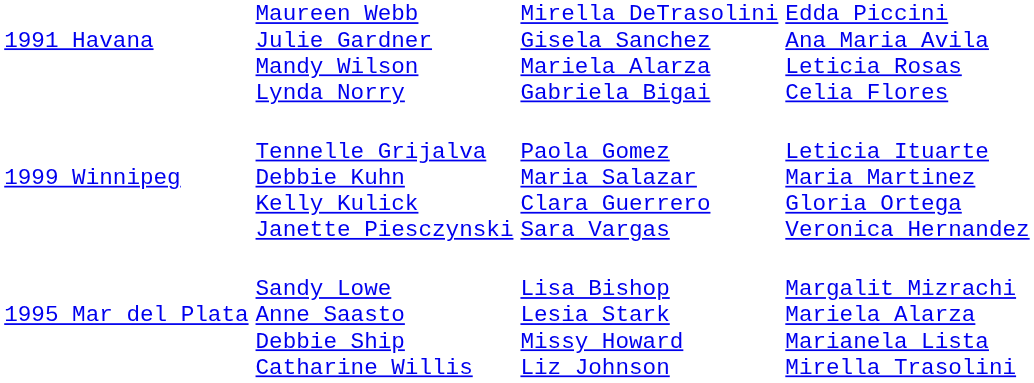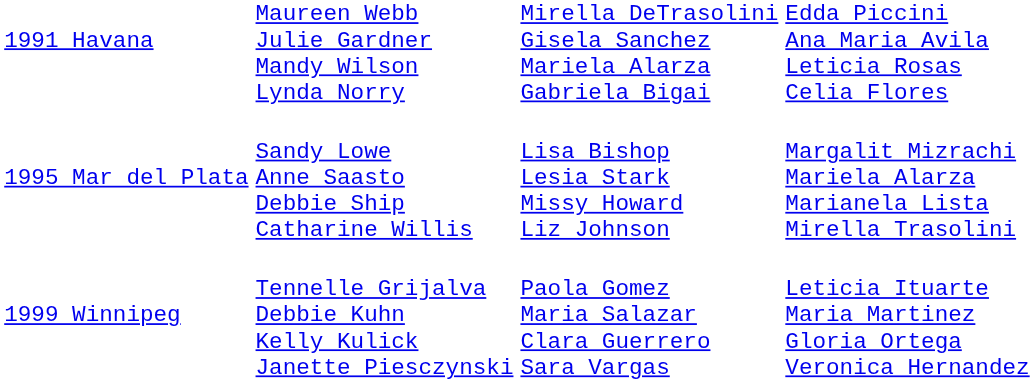 <table>
 <tr>
 <td><a href='#'>1991 Havana</a><br></td>
 <td><br><a href='#'>Maureen Webb</a><br><a href='#'>Julie Gardner</a><br><a href='#'>Mandy Wilson</a><br><a href='#'>Lynda Norry</a></td>
 <td><br><a href='#'>Mirella DeTrasolini</a><br><a href='#'>Gisela Sanchez</a><br><a href='#'>Mariela Alarza</a><br><a href='#'>Gabriela Bigai</a></td>
 <td><br><a href='#'>Edda Piccini</a><br><a href='#'>Ana Maria Avila</a><br><a href='#'>Leticia Rosas</a><br><a href='#'>Celia Flores</a></td>
 </tr>
 <tr>
+<td><a href='#'>1995 Mar del Plata</a><br></td>
+<td><br><a href='#'>Sandy Lowe</a><br><a href='#'>Anne Saasto</a><br><a href='#'>Debbie Ship</a><br><a href='#'>Catharine Willis</a></td>
+<td><br><a href='#'>Lisa Bishop</a><br><a href='#'>Lesia Stark</a><br><a href='#'>Missy Howard</a><br><a href='#'>Liz Johnson</a></td>
+<td><br><a href='#'>Margalit Mizrachi</a><br><a href='#'>Mariela Alarza</a><br><a href='#'>Marianela Lista</a><br><a href='#'>Mirella Trasolini</a></td>
+</tr>
+<tr>
 <td><a href='#'>1999 Winnipeg</a><br></td>
 <td><br><a href='#'>Tennelle Grijalva</a><br><a href='#'>Debbie Kuhn</a><br><a href='#'>Kelly Kulick</a><br><a href='#'>Janette Piesczynski</a></td>
 <td><br><a href='#'>Paola Gomez</a><br><a href='#'>Maria Salazar</a><br><a href='#'>Clara Guerrero</a><br><a href='#'>Sara Vargas</a></td>
 <td><br><a href='#'>Leticia Ituarte</a><br><a href='#'>Maria Martinez</a><br><a href='#'>Gloria Ortega</a><br><a href='#'>Veronica Hernandez</a></td>
 </tr>
-<tr>
-<td><a href='#'>1995 Mar del Plata</a><br></td>
-<td><br><a href='#'>Sandy Lowe</a><br><a href='#'>Anne Saasto</a><br><a href='#'>Debbie Ship</a><br><a href='#'>Catharine Willis</a></td>
-<td><br><a href='#'>Lisa Bishop</a><br><a href='#'>Lesia Stark</a><br><a href='#'>Missy Howard</a><br><a href='#'>Liz Johnson</a></td>
-<td><br><a href='#'>Margalit Mizrachi</a><br><a href='#'>Mariela Alarza</a><br><a href='#'>Marianela Lista</a><br><a href='#'>Mirella Trasolini</a></td>
-</tr>
 </table>
